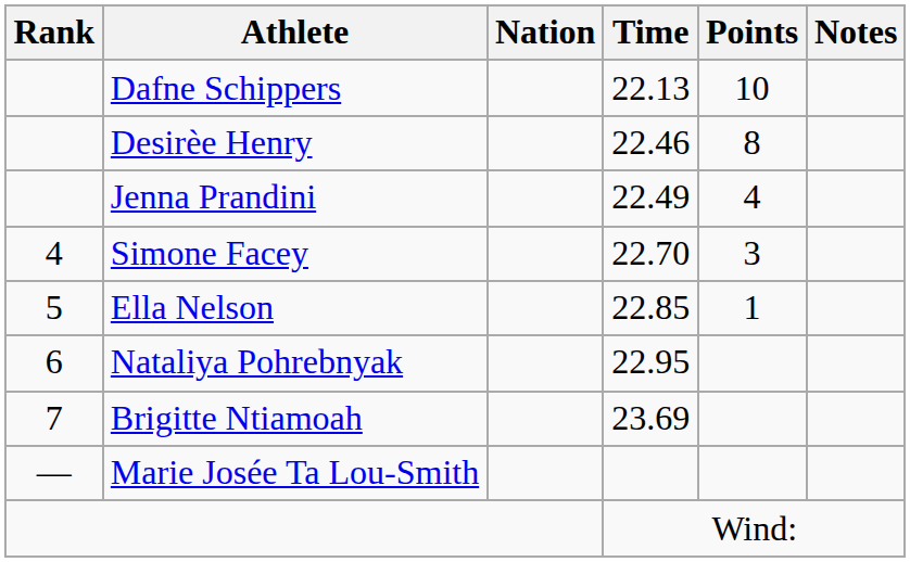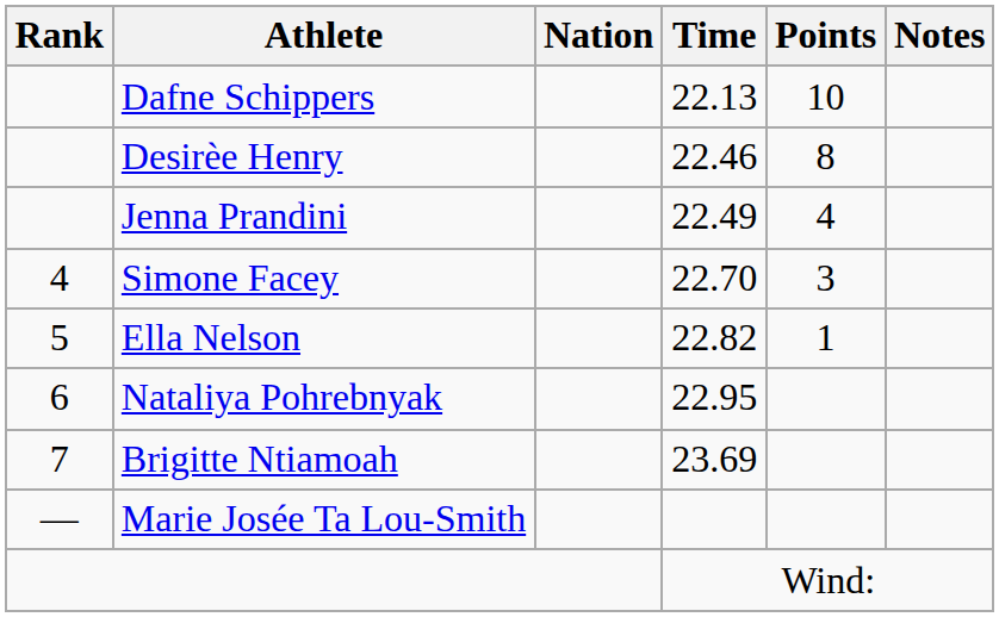 <table class="wikitable mw-datatable sortable" style="text-align:center;">
 <tr>
 <th>Rank</th>
 <th>Athlete</th>
 <th>Nation</th>
 <th>Time</th>
 <th>Points</th>
 <th>Notes</th>
 </tr>
 <tr>
 <td></td>
 <td align=left><a href='#'>Dafne Schippers</a></td>
 <td align=left></td>
 <td>22.13</td>
 <td>10</td>
 <td></td>
 </tr>
 <tr>
 <td></td>
 <td align=left><a href='#'>Desirèe Henry</a></td>
 <td align=left></td>
 <td>22.46</td>
 <td>8</td>
 <td></td>
 </tr>
 <tr>
 <td></td>
 <td align=left><a href='#'>Jenna Prandini</a></td>
 <td align=left></td>
 <td>22.49</td>
 <td>4</td>
 <td></td>
 </tr>
 <tr>
 <td>4</td>
 <td align=left><a href='#'>Simone Facey</a></td>
 <td align=left></td>
 <td>22.70</td>
 <td>3</td>
 <td></td>
 </tr>
 <tr>
 <td>5</td>
 <td align=left><a href='#'>Ella Nelson</a></td>
 <td align=left></td>
-<td>22.85</td>
+<td>22.82</td>
 <td>1</td>
 <td></td>
 </tr>
 <tr>
 <td>6</td>
 <td align=left><a href='#'>Nataliya Pohrebnyak</a></td>
 <td align=left></td>
 <td>22.95</td>
 <td></td>
 <td></td>
 </tr>
 <tr>
 <td>7</td>
 <td align=left><a href='#'>Brigitte Ntiamoah</a></td>
 <td align=left></td>
 <td>23.69</td>
 <td></td>
 <td></td>
 </tr>
 <tr>
 <td>—</td>
 <td align=left><a href='#'>Marie Josée Ta Lou-Smith</a></td>
 <td align=left></td>
 <td></td>
 <td></td>
 <td></td>
 </tr>
 <tr class="sortbottom">
 <td colspan=3></td>
 <td colspan=3>Wind: </td>
 </tr>
 </table>
